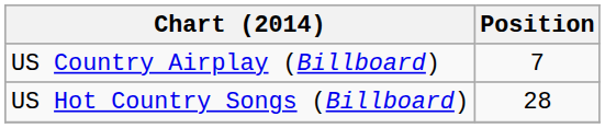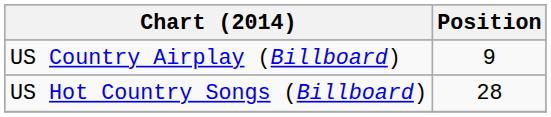 <table class="wikitable sortable">
 <tr>
 <th scope="col">Chart (2014)</th>
 <th scope="col">Position</th>
 </tr>
 <tr>
 <td>US <a href='#'>Country Airplay</a> (<em><a href='#'>Billboard</a></em>)</td>
-<td align="center">7</td>
+<td align="center">9</td>
 </tr>
 <tr>
 <td>US <a href='#'>Hot Country Songs</a> (<em><a href='#'>Billboard</a></em>)</td>
 <td align="center">28</td>
 </tr>
 <tr>
 </tr>
 </table>
